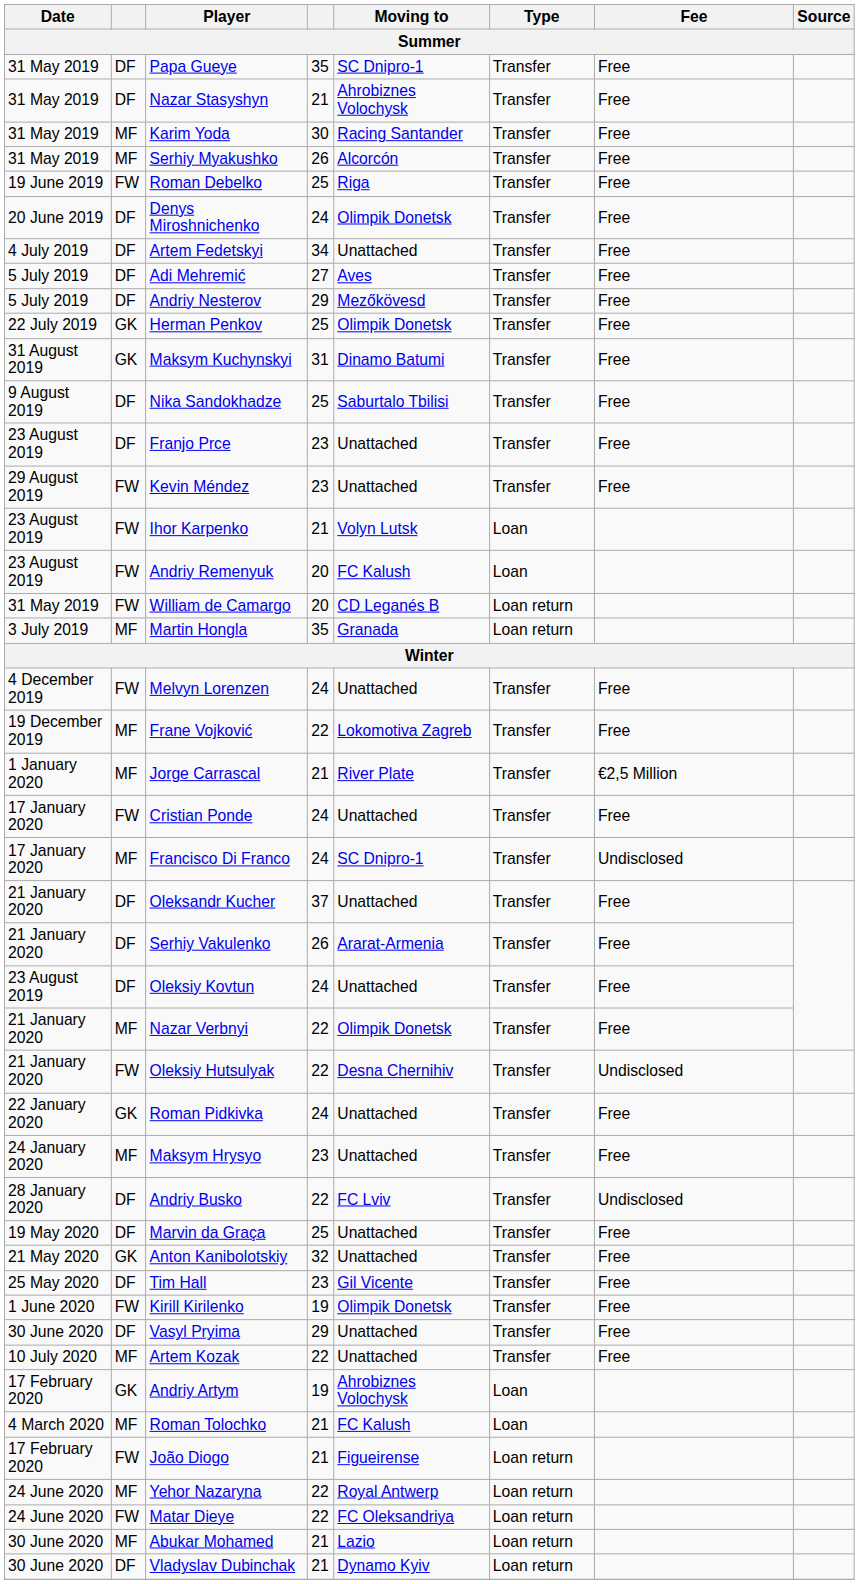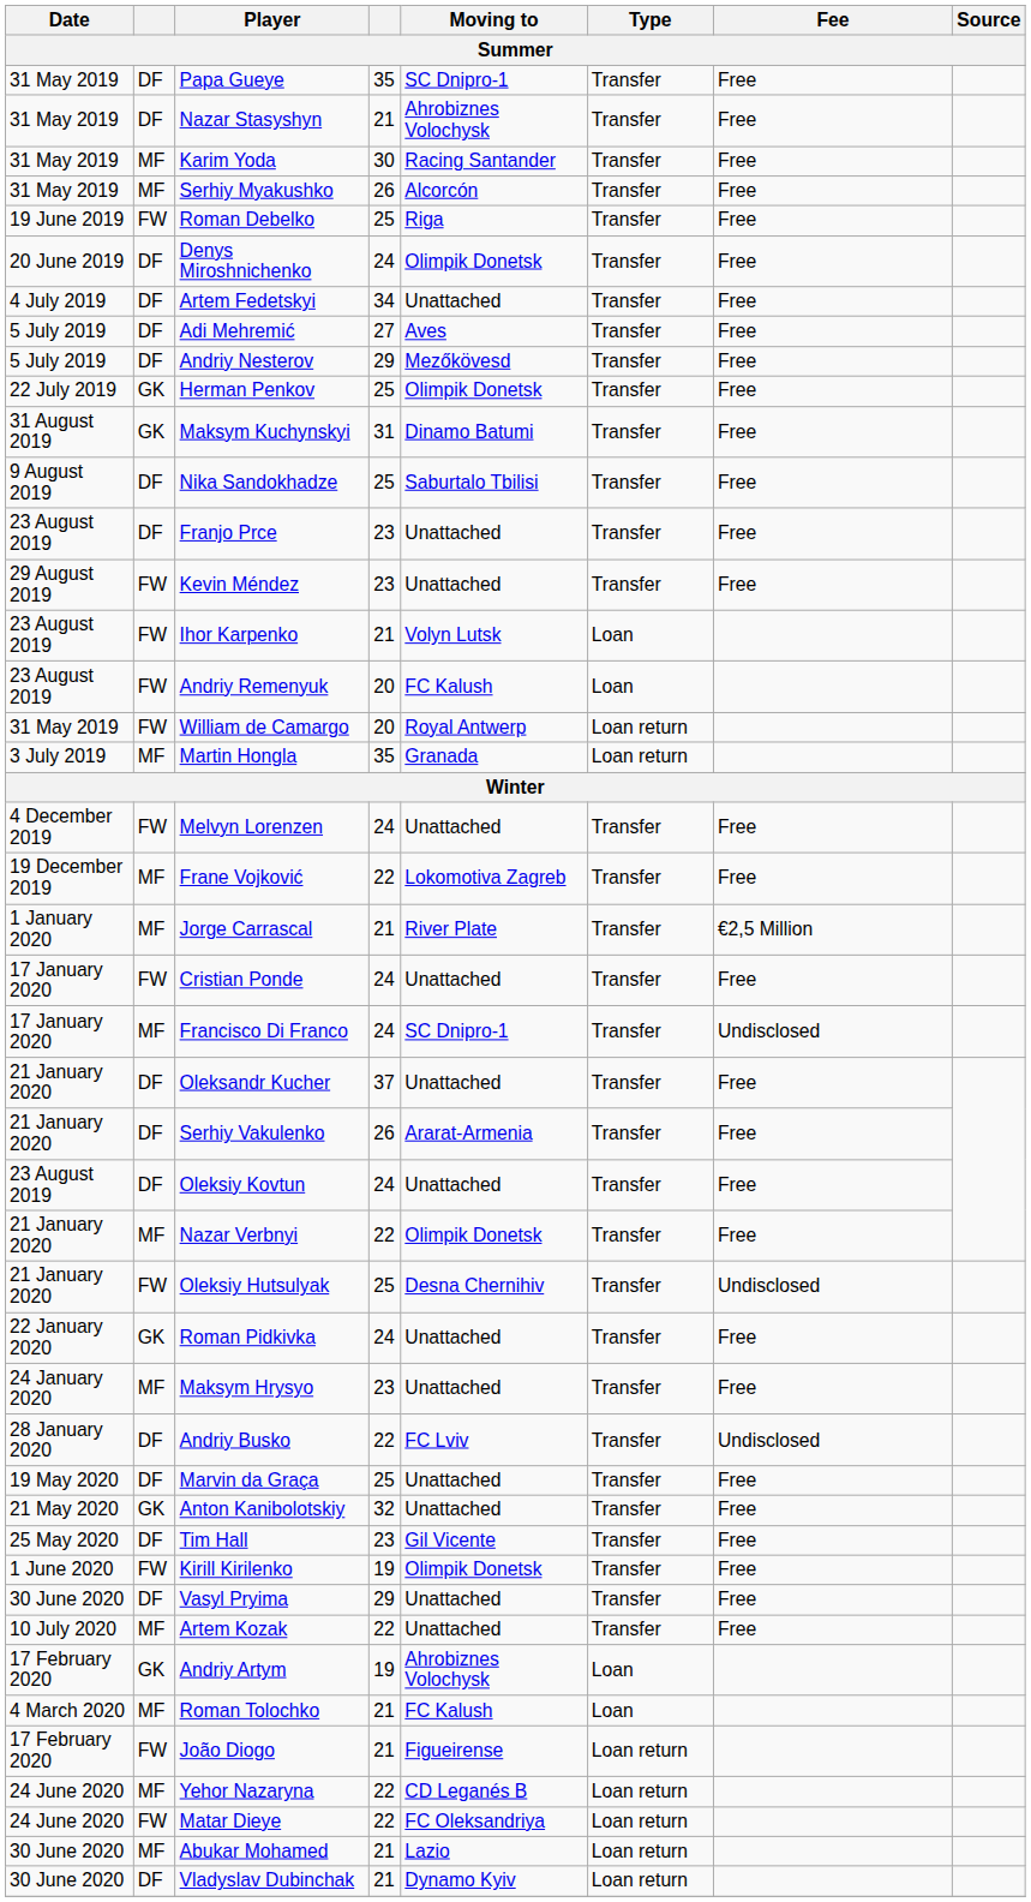 <table class="wikitable sortable">
 <tr>
 <th style="width:115px;">Date</th>
 <th style="width:30px;"></th>
 <th style="width:180px;">Player</th>
 <th style="width:20px;"></th>
 <th style="width:180px;">Moving to</th>
 <th style="width:120px;" class="unsortable">Type</th>
 <th style="width:250px;" class="unsortable">Fee</th>
 <th style="width:20px;">Source</th>
 </tr>
 <tr>
 <th colspan=8>Summer</th>
 </tr>
 <tr>
 <td>31 May 2019</td>
 <td>DF</td>
 <td> <a href='#'>Papa Gueye</a></td>
 <td>35</td>
 <td> <a href='#'>SC Dnipro-1</a></td>
 <td>Transfer</td>
 <td>Free</td>
 <td></td>
 </tr>
 <tr>
 <td>31 May 2019</td>
 <td>DF</td>
 <td> <a href='#'>Nazar Stasyshyn</a></td>
 <td>21</td>
 <td> <a href='#'>Ahrobiznes Volochysk</a></td>
 <td>Transfer</td>
 <td>Free</td>
 <td></td>
 </tr>
 <tr>
 <td>31 May 2019</td>
 <td>MF</td>
 <td> <a href='#'>Karim Yoda</a></td>
 <td>30</td>
 <td> <a href='#'>Racing Santander</a></td>
 <td>Transfer</td>
 <td>Free</td>
 <td></td>
 </tr>
 <tr>
 <td>31 May 2019</td>
 <td>MF</td>
 <td> <a href='#'>Serhiy Myakushko</a></td>
 <td>26</td>
 <td> <a href='#'>Alcorcón</a></td>
 <td>Transfer</td>
 <td>Free</td>
 <td></td>
 </tr>
 <tr>
 <td>19 June 2019</td>
 <td>FW</td>
 <td> <a href='#'>Roman Debelko</a></td>
 <td>25</td>
 <td> <a href='#'>Riga</a></td>
 <td>Transfer</td>
 <td>Free</td>
 <td></td>
 </tr>
 <tr>
 <td>20 June 2019</td>
 <td>DF</td>
 <td> <a href='#'>Denys Miroshnichenko</a></td>
 <td>24</td>
 <td> <a href='#'>Olimpik Donetsk</a></td>
 <td>Transfer</td>
 <td>Free</td>
 <td></td>
 </tr>
 <tr>
 <td>4 July 2019</td>
 <td>DF</td>
 <td> <a href='#'>Artem Fedetskyi</a></td>
 <td>34</td>
 <td>Unattached</td>
 <td>Transfer</td>
 <td>Free</td>
 <td></td>
 </tr>
 <tr>
 <td>5 July 2019</td>
 <td>DF</td>
 <td> <a href='#'>Adi Mehremić</a></td>
 <td>27</td>
 <td> <a href='#'>Aves</a></td>
 <td>Transfer</td>
 <td>Free</td>
 <td></td>
 </tr>
 <tr>
 <td>5 July 2019</td>
 <td>DF</td>
 <td> <a href='#'>Andriy Nesterov</a></td>
 <td>29</td>
 <td> <a href='#'>Mezőkövesd</a></td>
 <td>Transfer</td>
 <td>Free</td>
 <td></td>
 </tr>
 <tr>
 <td>22 July 2019</td>
 <td>GK</td>
 <td> <a href='#'>Herman Penkov</a></td>
 <td>25</td>
 <td> <a href='#'>Olimpik Donetsk</a></td>
 <td>Transfer</td>
 <td>Free</td>
 <td></td>
 </tr>
 <tr>
 <td>31 August 2019</td>
 <td>GK</td>
 <td> <a href='#'>Maksym Kuchynskyi</a></td>
 <td>31</td>
 <td> <a href='#'>Dinamo Batumi</a></td>
 <td>Transfer</td>
 <td>Free</td>
 <td></td>
 </tr>
 <tr>
 <td>9 August 2019</td>
 <td>DF</td>
 <td> <a href='#'>Nika Sandokhadze</a></td>
 <td>25</td>
 <td> <a href='#'>Saburtalo Tbilisi</a></td>
 <td>Transfer</td>
 <td>Free</td>
 <td></td>
 </tr>
 <tr>
 <td>23 August 2019</td>
 <td>DF</td>
 <td> <a href='#'>Franjo Prce</a></td>
 <td>23</td>
 <td>Unattached</td>
 <td>Transfer</td>
 <td>Free</td>
 <td></td>
 </tr>
 <tr>
 <td>29 August 2019</td>
 <td>FW</td>
 <td> <a href='#'>Kevin Méndez</a></td>
 <td>23</td>
 <td>Unattached</td>
 <td>Transfer</td>
 <td>Free</td>
 <td></td>
 </tr>
 <tr>
 <td>23 August 2019</td>
 <td>FW</td>
 <td> <a href='#'>Ihor Karpenko</a></td>
 <td>21</td>
 <td> <a href='#'>Volyn Lutsk</a></td>
 <td>Loan</td>
 <td></td>
 <td></td>
 </tr>
 <tr>
 <td>23 August 2019</td>
 <td>FW</td>
 <td> <a href='#'>Andriy Remenyuk</a></td>
 <td>20</td>
 <td> <a href='#'>FC Kalush</a></td>
 <td>Loan</td>
 <td></td>
 <td></td>
 </tr>
 <tr>
 <td>31 May 2019</td>
 <td>FW</td>
 <td> <a href='#'>William de Camargo</a></td>
 <td>20</td>
-<td> <a href='#'>CD Leganés B</a></td>
+<td> <a href='#'>Royal Antwerp</a></td>
 <td>Loan return</td>
 <td></td>
 <td></td>
 </tr>
 <tr>
 <td>3 July 2019</td>
 <td>MF</td>
 <td> <a href='#'>Martin Hongla</a></td>
 <td>35</td>
 <td> <a href='#'>Granada</a></td>
 <td>Loan return</td>
 <td></td>
 <td></td>
 </tr>
 <tr>
 <th colspan=8>Winter</th>
 </tr>
 <tr>
 <td>4 December 2019</td>
 <td>FW</td>
 <td> <a href='#'>Melvyn Lorenzen</a></td>
 <td>24</td>
 <td>Unattached</td>
 <td>Transfer</td>
 <td>Free</td>
 <td></td>
 </tr>
 <tr>
 <td>19 December 2019</td>
 <td>MF</td>
 <td> <a href='#'>Frane Vojković</a></td>
 <td>22</td>
 <td> <a href='#'>Lokomotiva Zagreb</a></td>
 <td>Transfer</td>
 <td>Free</td>
 <td></td>
 </tr>
 <tr>
 <td>1 January 2020</td>
 <td>MF</td>
 <td> <a href='#'>Jorge Carrascal</a></td>
 <td>21</td>
 <td> <a href='#'>River Plate</a></td>
 <td>Transfer</td>
 <td>€2,5 Million</td>
 <td></td>
 </tr>
 <tr>
 <td>17 January 2020</td>
 <td>FW</td>
 <td> <a href='#'>Cristian Ponde</a></td>
 <td>24</td>
 <td>Unattached</td>
 <td>Transfer</td>
 <td>Free</td>
 <td></td>
 </tr>
 <tr>
 <td>17 January 2020</td>
 <td>MF</td>
 <td> <a href='#'>Francisco Di Franco</a></td>
 <td>24</td>
 <td> <a href='#'>SC Dnipro-1</a></td>
 <td>Transfer</td>
 <td>Undisclosed</td>
 <td></td>
 </tr>
 <tr>
 <td>21 January 2020</td>
 <td>DF</td>
 <td> <a href='#'>Oleksandr Kucher</a></td>
 <td>37</td>
 <td>Unattached</td>
 <td>Transfer</td>
 <td>Free</td>
 <td rowspan="4"></td>
 </tr>
 <tr>
 <td>21 January 2020</td>
 <td>DF</td>
 <td> <a href='#'>Serhiy Vakulenko</a></td>
 <td>26</td>
 <td> <a href='#'>Ararat-Armenia</a></td>
 <td>Transfer</td>
 <td>Free</td>
 </tr>
 <tr>
 <td>23 August 2019</td>
 <td>DF</td>
 <td> <a href='#'>Oleksiy Kovtun</a></td>
 <td>24</td>
 <td>Unattached</td>
 <td>Transfer</td>
 <td>Free</td>
 </tr>
 <tr>
 <td>21 January 2020</td>
 <td>MF</td>
 <td> <a href='#'>Nazar Verbnyi</a></td>
 <td>22</td>
 <td> <a href='#'>Olimpik Donetsk</a></td>
 <td>Transfer</td>
 <td>Free</td>
 </tr>
 <tr>
 <td>21 January 2020</td>
 <td>FW</td>
 <td> <a href='#'>Oleksiy Hutsulyak</a></td>
-<td>22</td>
+<td>25</td>
 <td> <a href='#'>Desna Chernihiv</a></td>
 <td>Transfer</td>
 <td>Undisclosed</td>
 <td></td>
 </tr>
 <tr>
 <td>22 January 2020</td>
 <td>GK</td>
 <td> <a href='#'>Roman Pidkivka</a></td>
 <td>24</td>
 <td>Unattached</td>
 <td>Transfer</td>
 <td>Free</td>
 <td></td>
 </tr>
 <tr>
 <td>24 January 2020</td>
 <td>MF</td>
 <td> <a href='#'>Maksym Hrysyo</a></td>
 <td>23</td>
 <td>Unattached</td>
 <td>Transfer</td>
 <td>Free</td>
 <td></td>
 </tr>
 <tr>
 <td>28 January 2020</td>
 <td>DF</td>
 <td> <a href='#'>Andriy Busko</a></td>
 <td>22</td>
 <td> <a href='#'>FC Lviv</a></td>
 <td>Transfer</td>
 <td>Undisclosed</td>
 <td></td>
 </tr>
 <tr>
 <td>19 May 2020</td>
 <td>DF</td>
 <td> <a href='#'>Marvin da Graça</a></td>
 <td>25</td>
 <td>Unattached</td>
 <td>Transfer</td>
 <td>Free</td>
 <td></td>
 </tr>
 <tr>
 <td>21 May 2020</td>
 <td>GK</td>
 <td> <a href='#'>Anton Kanibolotskiy</a></td>
 <td>32</td>
 <td>Unattached</td>
 <td>Transfer</td>
 <td>Free</td>
 <td></td>
 </tr>
 <tr>
 <td>25 May 2020</td>
 <td>DF</td>
 <td> <a href='#'>Tim Hall</a></td>
 <td>23</td>
 <td> <a href='#'>Gil Vicente</a></td>
 <td>Transfer</td>
 <td>Free</td>
 <td></td>
 </tr>
 <tr>
 <td>1 June 2020</td>
 <td>FW</td>
 <td> <a href='#'>Kirill Kirilenko</a></td>
 <td>19</td>
 <td> <a href='#'>Olimpik Donetsk</a></td>
 <td>Transfer</td>
 <td>Free</td>
 <td></td>
 </tr>
 <tr>
 <td>30 June 2020</td>
 <td>DF</td>
 <td> <a href='#'>Vasyl Pryima</a></td>
 <td>29</td>
 <td>Unattached</td>
 <td>Transfer</td>
 <td>Free</td>
 <td></td>
 </tr>
 <tr>
 <td>10 July 2020</td>
 <td>MF</td>
 <td> <a href='#'>Artem Kozak</a></td>
 <td>22</td>
 <td>Unattached</td>
 <td>Transfer</td>
 <td>Free</td>
 <td></td>
 </tr>
 <tr>
 <td>17 February 2020</td>
 <td>GK</td>
 <td> <a href='#'>Andriy Artym</a></td>
 <td>19</td>
 <td> <a href='#'>Ahrobiznes Volochysk</a></td>
 <td>Loan</td>
 <td></td>
 <td></td>
 </tr>
 <tr>
 <td>4 March 2020</td>
 <td>MF</td>
 <td> <a href='#'>Roman Tolochko</a></td>
 <td>21</td>
 <td> <a href='#'>FC Kalush</a></td>
 <td>Loan</td>
 <td></td>
 <td></td>
 </tr>
 <tr>
 <td>17 February 2020</td>
 <td>FW</td>
 <td> <a href='#'>João Diogo</a></td>
 <td>21</td>
 <td> <a href='#'>Figueirense</a></td>
 <td>Loan return</td>
 <td></td>
 <td></td>
 </tr>
 <tr>
 <td>24 June 2020</td>
 <td>MF</td>
 <td> <a href='#'>Yehor Nazaryna</a></td>
 <td>22</td>
-<td> <a href='#'>Royal Antwerp</a></td>
+<td> <a href='#'>CD Leganés B</a></td>
 <td>Loan return</td>
 <td></td>
 <td></td>
 </tr>
 <tr>
 <td>24 June 2020</td>
 <td>FW</td>
 <td> <a href='#'>Matar Dieye</a></td>
 <td>22</td>
 <td> <a href='#'>FC Oleksandriya</a></td>
 <td>Loan return</td>
 <td></td>
 <td></td>
 </tr>
 <tr>
 <td>30 June 2020</td>
 <td>MF</td>
 <td> <a href='#'>Abukar Mohamed</a></td>
 <td>21</td>
 <td> <a href='#'>Lazio</a></td>
 <td>Loan return</td>
 <td></td>
 <td></td>
 </tr>
 <tr>
 <td>30 June 2020</td>
 <td>DF</td>
 <td> <a href='#'>Vladyslav Dubinchak</a></td>
 <td>21</td>
 <td> <a href='#'>Dynamo Kyiv</a></td>
 <td>Loan return</td>
 <td></td>
 <td></td>
 </tr>
 <tr>
 </tr>
 </table>
